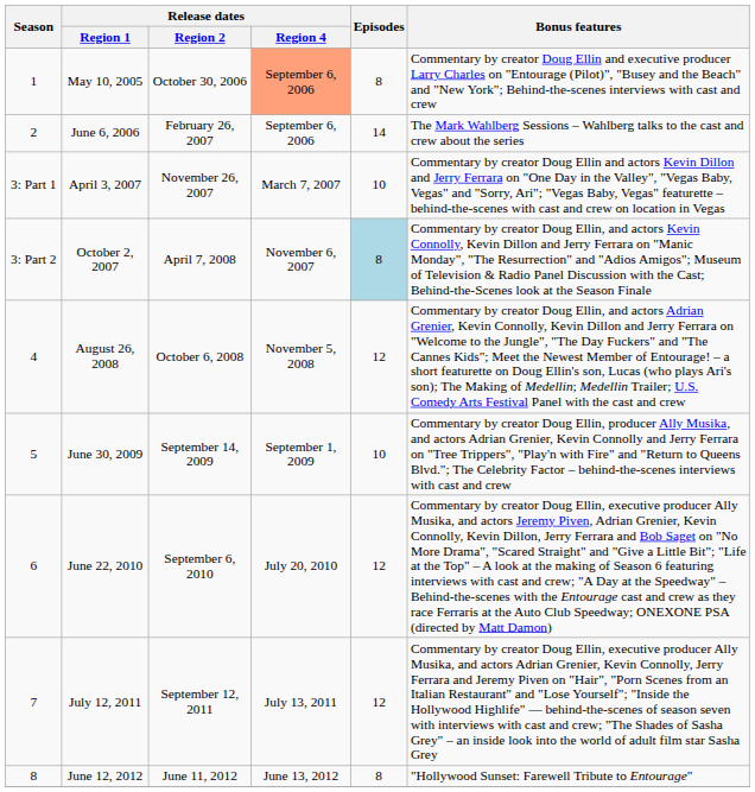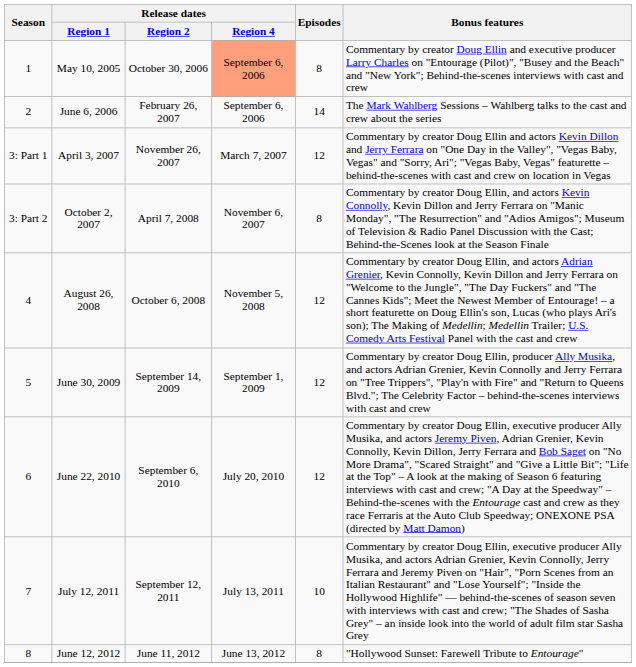 <table class="wikitable" width="100%">
 <tr>
 <th rowspan="2">Season</th>
 <th colspan="3">Release dates</th>
 <th rowspan="2">Episodes</th>
 <th rowspan="2">Bonus features</th>
 </tr>
 <tr>
 <th><a href='#'>Region 1</a></th>
 <th><a href='#'>Region 2</a></th>
 <th><a href='#'>Region 4</a></th>
 </tr>
 <tr>
 <td style="text-align:center; width:60px;">1</td>
 <td style="text-align:center; width:95px;">May 10, 2005</td>
 <td style="text-align:center; width:115px;">October 30, 2006</td>
 <td style="background: lightsalmon; text-align:center; width:110px;">September 6, 2006</td>
 <td style="text-align:center;">8</td>
 <td>Commentary by creator <a href='#'>Doug Ellin</a> and executive producer <a href='#'>Larry Charles</a> on "Entourage (Pilot)", "Busey and the Beach" and "New York"; Behind-the-scenes interviews with cast and crew</td>
 </tr>
 <tr>
 <td style="text-align:center;">2</td>
 <td style="text-align:center;">June 6, 2006</td>
 <td style="text-align:center;">February 26, 2007</td>
 <td style="text-align:center;">September 6, 2006</td>
 <td style="text-align:center;">14</td>
 <td>The <a href='#'>Mark Wahlberg</a> Sessions – Wahlberg talks to the cast and crew about the series</td>
 </tr>
 <tr>
 <td style="text-align:center;">3: Part 1</td>
 <td style="text-align:center;">April 3, 2007</td>
 <td style="text-align:center;">November 26, 2007</td>
 <td style="text-align:center;">March 7, 2007</td>
-<td style="text-align:center;">10</td>
+<td style="text-align:center;">12</td>
 <td>Commentary by creator Doug Ellin and actors <a href='#'>Kevin Dillon</a> and <a href='#'>Jerry Ferrara</a> on "One Day in the Valley", "Vegas Baby, Vegas" and "Sorry, Ari"; "Vegas Baby, Vegas" featurette – behind-the-scenes with cast and crew on location in Vegas</td>
 </tr>
 <tr>
 <td style="text-align:center;">3: Part 2</td>
 <td style="text-align:center;">October 2, 2007</td>
 <td style="text-align:center;">April 7, 2008</td>
 <td style="text-align:center;">November 6, 2007</td>
-<td style="background: lightblue; text-align:center;">8</td>
+<td style="text-align:center;">8</td>
 <td>Commentary by creator Doug Ellin, and actors <a href='#'>Kevin Connolly</a>, Kevin Dillon and Jerry Ferrara on "Manic Monday", "The Resurrection" and "Adios Amigos"; Museum of Television & Radio Panel Discussion with the Cast; Behind-the-Scenes look at the Season Finale</td>
 </tr>
 <tr>
 <td style="text-align:center;">4</td>
 <td style="text-align:center;">August 26, 2008</td>
 <td style="text-align:center;">October 6, 2008</td>
 <td style="text-align:center;">November 5, 2008</td>
 <td style="text-align:center;">12</td>
 <td>Commentary by creator Doug Ellin, and actors <a href='#'>Adrian Grenier</a>, Kevin Connolly, Kevin Dillon and Jerry Ferrara on "Welcome to the Jungle", "The Day Fuckers" and "The Cannes Kids"; Meet the Newest Member of Entourage! – a short featurette on Doug Ellin's son, Lucas (who plays Ari's son); The Making of <em>Medellin</em>; <em>Medellin</em> Trailer; <a href='#'>U.S. Comedy Arts Festival</a> Panel with the cast and crew</td>
 </tr>
 <tr>
 <td style="text-align:center;">5</td>
 <td style="text-align:center;">June 30, 2009</td>
 <td style="text-align:center;">September 14, 2009</td>
 <td style="text-align:center;">September 1, 2009</td>
-<td style="text-align:center;">10</td>
+<td style="text-align:center;">12</td>
 <td>Commentary by creator Doug Ellin, producer <a href='#'>Ally Musika</a>, and actors Adrian Grenier, Kevin Connolly and Jerry Ferrara on "Tree Trippers", "Play'n with Fire" and "Return to Queens Blvd."; The Celebrity Factor – behind-the-scenes interviews with cast and crew</td>
 </tr>
 <tr>
 <td style="text-align:center;">6</td>
 <td style="text-align:center;">June 22, 2010</td>
 <td style="text-align:center;">September 6, 2010</td>
 <td style="text-align:center;">July 20, 2010</td>
 <td style="text-align:center;">12</td>
 <td>Commentary by creator Doug Ellin, executive producer Ally Musika, and actors <a href='#'>Jeremy Piven</a>, Adrian Grenier, Kevin Connolly, Kevin Dillon, Jerry Ferrara and <a href='#'>Bob Saget</a> on "No More Drama", "Scared Straight" and "Give a Little Bit"; "Life at the Top" – A look at the making of Season 6 featuring interviews with cast and crew; "A Day at the Speedway" – Behind-the-scenes with the <em>Entourage</em> cast and crew as they race Ferraris at the Auto Club Speedway; ONEXONE PSA (directed by <a href='#'>Matt Damon</a>)</td>
 </tr>
 <tr>
 <td style="text-align:center;">7</td>
 <td style="text-align:center;">July 12, 2011</td>
 <td style="text-align:center;">September 12, 2011</td>
 <td style="text-align:center;">July 13, 2011</td>
-<td style="text-align:center;">12</td>
+<td style="text-align:center;">10</td>
 <td>Commentary by creator Doug Ellin, executive producer Ally Musika, and actors Adrian Grenier, Kevin Connolly, Jerry Ferrara and Jeremy Piven on "Hair", "Porn Scenes from an Italian Restaurant" and "Lose Yourself"; "Inside the Hollywood Highlife" — behind-the-scenes of season seven with interviews with cast and crew; "The Shades of Sasha Grey" – an inside look into the world of adult film star Sasha Grey</td>
 </tr>
 <tr>
 <td style="text-align:center;">8</td>
 <td style="text-align:center;">June 12, 2012</td>
 <td style="text-align:center;">June 11, 2012</td>
 <td style="text-align:center;">June 13, 2012</td>
 <td style="text-align:center;">8</td>
 <td>"Hollywood Sunset: Farewell Tribute to <em>Entourage</em>"</td>
 </tr>
 <tr>
 </tr>
 </table>
